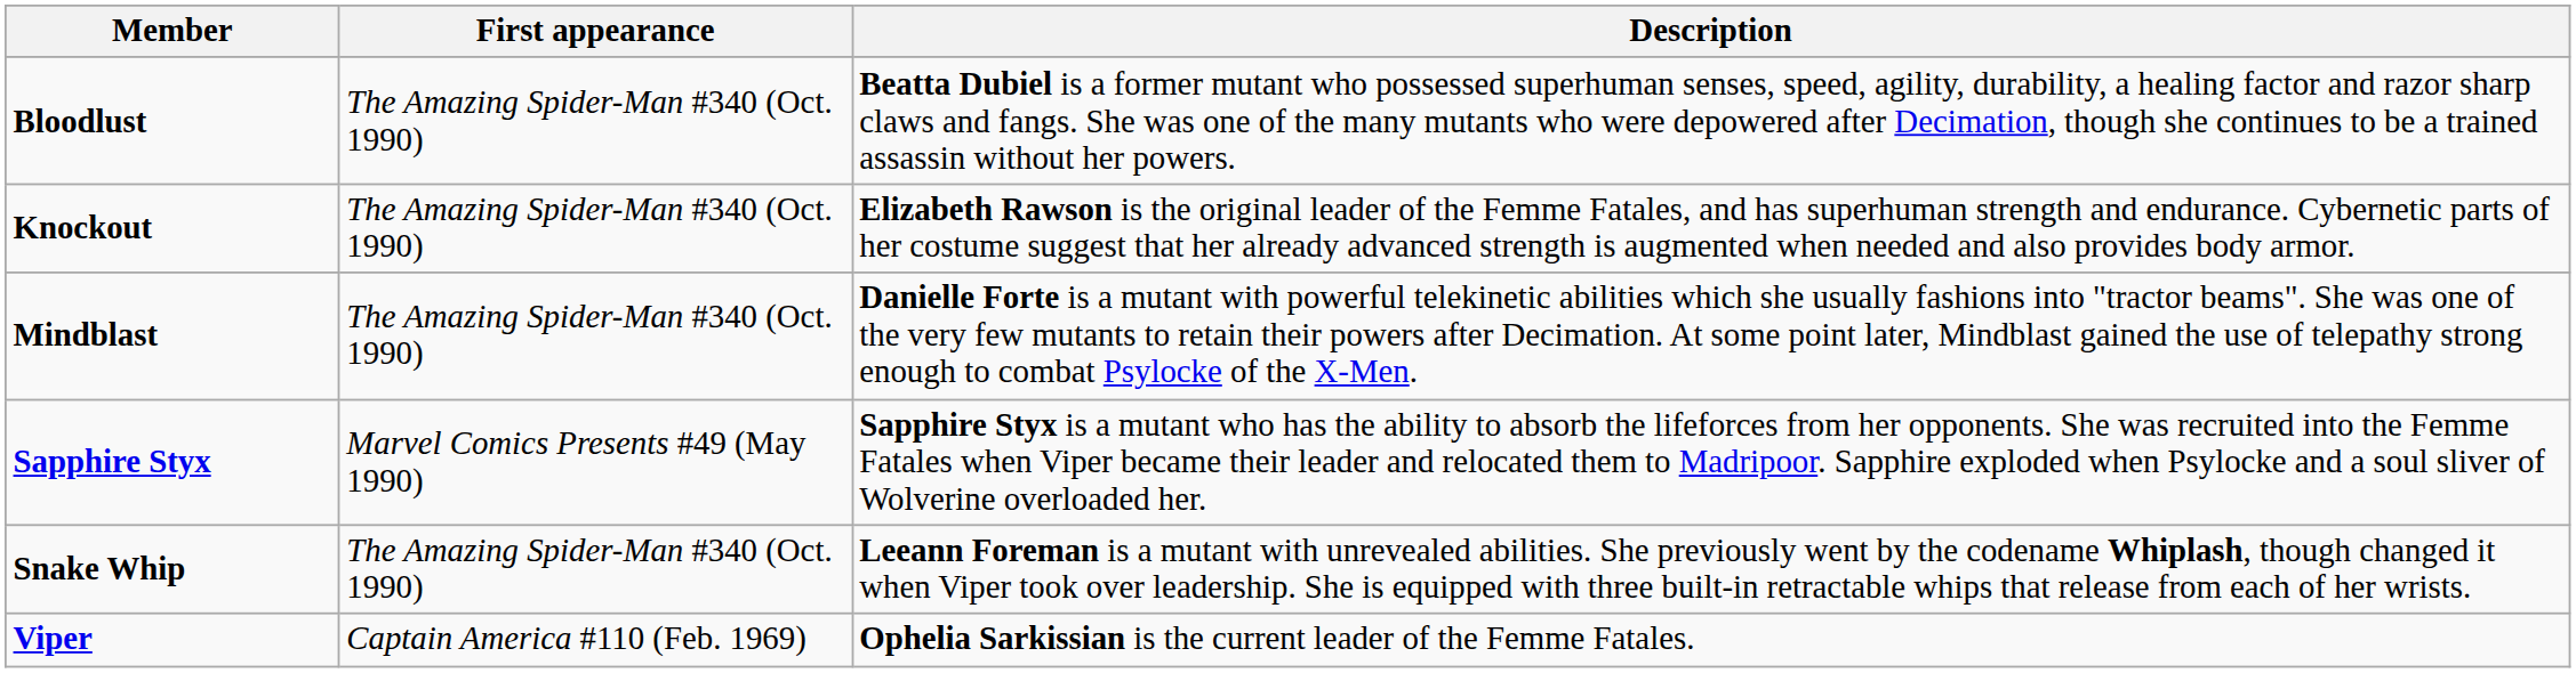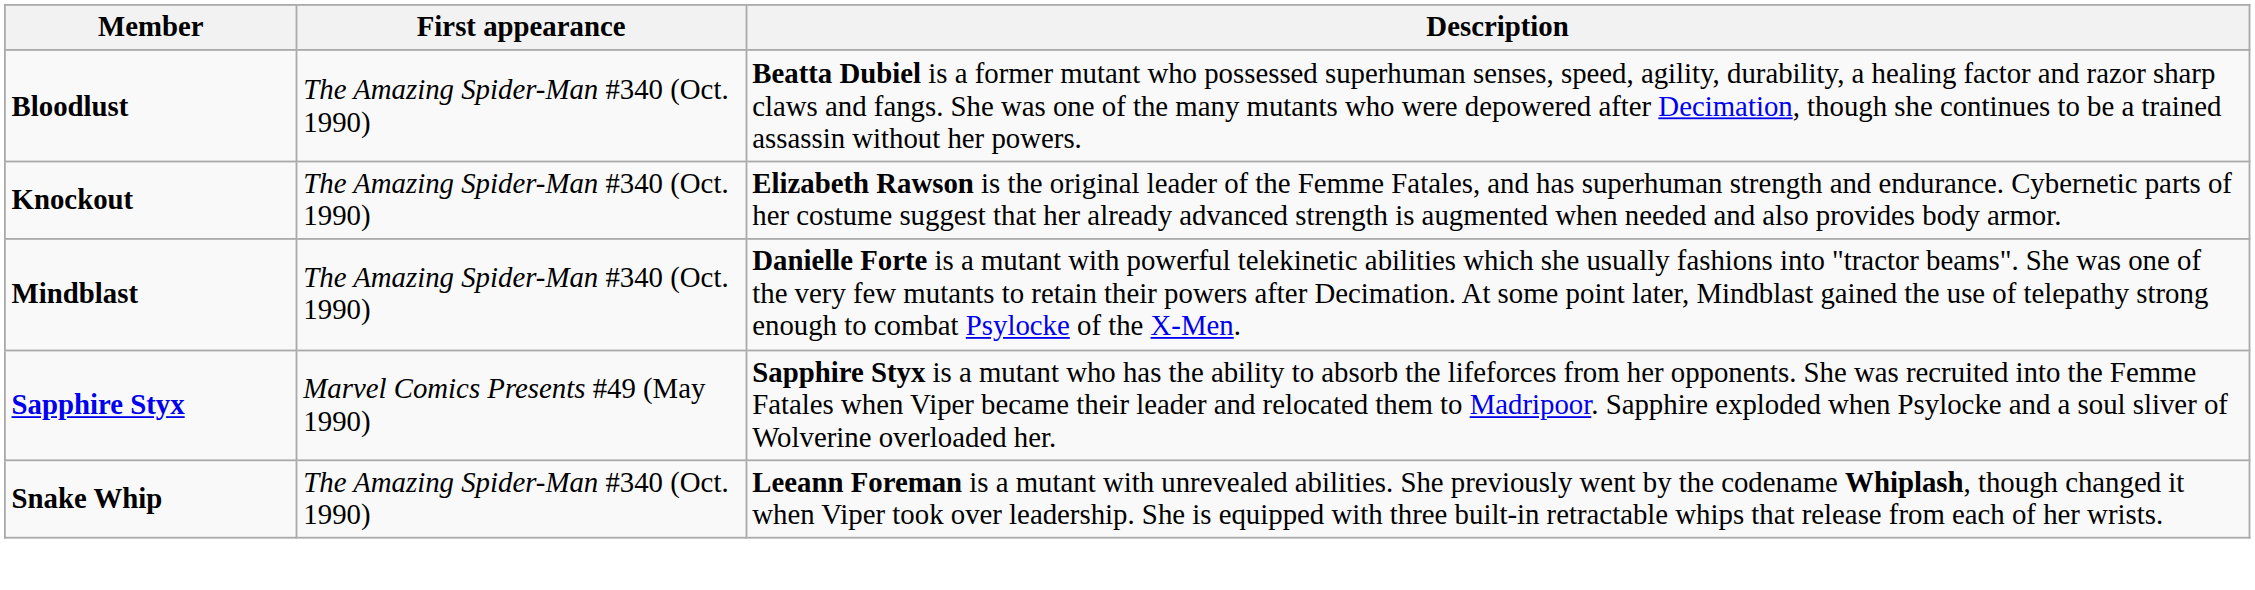 <table class="wikitable">
 <tr>
 <th width="13%">Member</th>
 <th width="20%">First appearance</th>
 <th width="67%">Description</th>
 </tr>
 <tr>
 <td><strong>Bloodlust</strong></td>
 <td><em>The Amazing Spider-Man</em> #340 (Oct. 1990)</td>
 <td><strong>Beatta Dubiel</strong> is a former mutant who possessed superhuman senses, speed, agility, durability, a healing factor and razor sharp claws and fangs. She was one of the many mutants who were depowered after <a href='#'>Decimation</a>, though she continues to be a trained assassin without her powers.</td>
 </tr>
 <tr>
 <td><strong>Knockout</strong></td>
 <td><em>The Amazing Spider-Man</em> #340 (Oct. 1990)</td>
 <td><strong>Elizabeth Rawson</strong> is the original leader of the Femme Fatales, and has superhuman strength and endurance. Cybernetic parts of her costume suggest that her already advanced strength is augmented when needed and also provides body armor.</td>
 </tr>
 <tr>
 <td><strong>Mindblast</strong></td>
 <td><em>The Amazing Spider-Man</em> #340 (Oct. 1990)</td>
 <td><strong>Danielle Forte</strong> is a mutant with powerful telekinetic abilities which she usually fashions into "tractor beams". She was one of the very few mutants to retain their powers after Decimation. At some point later, Mindblast gained the use of telepathy strong enough to combat <a href='#'>Psylocke</a> of the <a href='#'>X-Men</a>.</td>
 </tr>
 <tr>
 <td><strong><a href='#'>Sapphire Styx</a></strong></td>
 <td><em>Marvel Comics Presents</em> #49 (May 1990)</td>
 <td><strong>Sapphire Styx</strong> is a mutant who has the ability to absorb the lifeforces from her opponents. She was recruited into the Femme Fatales when Viper became their leader and relocated them to <a href='#'>Madripoor</a>. Sapphire exploded when Psylocke and a soul sliver of Wolverine overloaded her.</td>
 </tr>
 <tr>
 <td><strong>Snake Whip</strong></td>
 <td><em>The Amazing Spider-Man</em> #340 (Oct. 1990)</td>
 <td><strong>Leeann Foreman</strong> is a mutant with unrevealed abilities. She previously went by the codename <strong>Whiplash</strong>, though changed it when Viper took over leadership. She is equipped with three built-in retractable whips that release from each of her wrists.</td>
 </tr>
-<tr>
-<td><strong><a href='#'>Viper</a></strong></td>
-<td><em>Captain America</em> #110 (Feb. 1969)</td>
-<td><strong>Ophelia Sarkissian</strong> is the current leader of the Femme Fatales.</td>
-</tr>
 </table>
